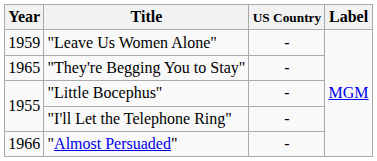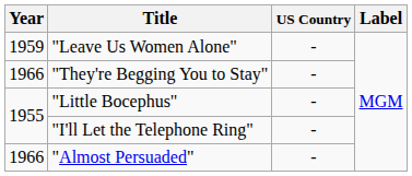 <table class="wikitable">
 <tr>
 <th>Year</th>
 <th>Title</th>
 <th><small>US Country</small></th>
 <th>Label</th>
 </tr>
 <tr>
 <td>1959</td>
 <td>"Leave Us Women Alone"</td>
 <td style="text-align:center;">-</td>
 <td rowspan="5"><a href='#'>MGM</a></td>
 </tr>
 <tr>
-<td>1965</td>
+<td>1966</td>
 <td>"They're Begging You to Stay"</td>
 <td style="text-align:center;">-</td>
 </tr>
 <tr>
 <td rowspan="2">1955</td>
 <td>"Little Bocephus"</td>
 <td style="text-align:center;">-</td>
 </tr>
 <tr>
 <td>"I'll Let the Telephone Ring"</td>
 <td style="text-align:center;">-</td>
 </tr>
 <tr>
 <td>1966</td>
 <td>"<a href='#'>Almost Persuaded</a>"</td>
 <td style="text-align:center;">-</td>
 </tr>
 </table>
